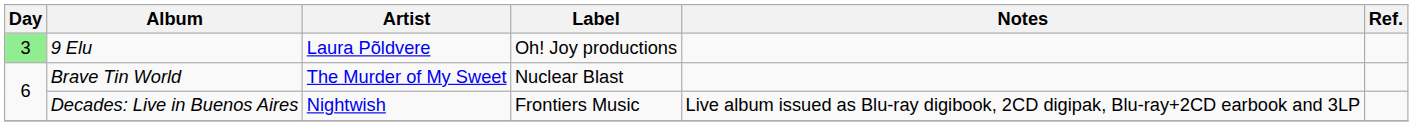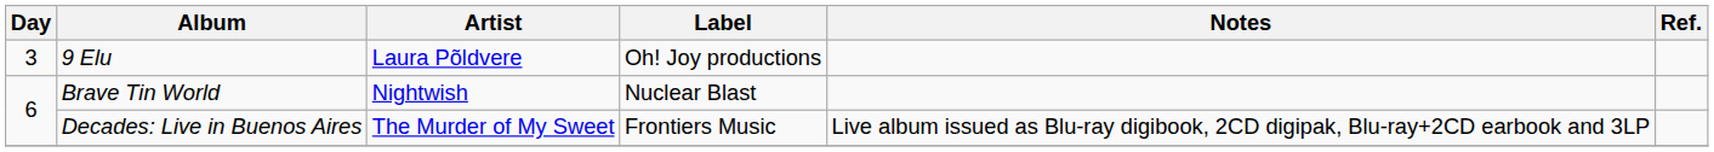 <table class="wikitable">
 <tr>
 <th>Day</th>
 <th>Album</th>
 <th>Artist</th>
 <th>Label</th>
 <th>Notes</th>
 <th>Ref.</th>
 </tr>
 <tr>
-<td style="background: lightgreen; text-align:center;" rowspan="1">3</td>
+<td style="text-align:center;" rowspan="1">3</td>
 <td><em>9 Elu</em></td>
 <td><a href='#'>Laura Põldvere</a></td>
 <td>Oh! Joy productions</td>
 <td></td>
 <td></td>
 </tr>
 <tr>
 <td style="text-align:center;" rowspan="2">6</td>
 <td><em>Brave Tin World</em></td>
-<td><a href='#'>The Murder of My Sweet</a></td>
+<td><a href='#'>Nightwish</a></td>
 <td>Nuclear Blast</td>
 <td></td>
 <td></td>
 </tr>
 <tr>
 <td><em>Decades: Live in Buenos Aires</em></td>
-<td><a href='#'>Nightwish</a></td>
+<td><a href='#'>The Murder of My Sweet</a></td>
 <td>Frontiers Music</td>
 <td>Live album issued as Blu-ray digibook, 2CD digipak, Blu-ray+2CD earbook and 3LP</td>
 <td></td>
 </tr>
 <tr>
 </tr>
 </table>
